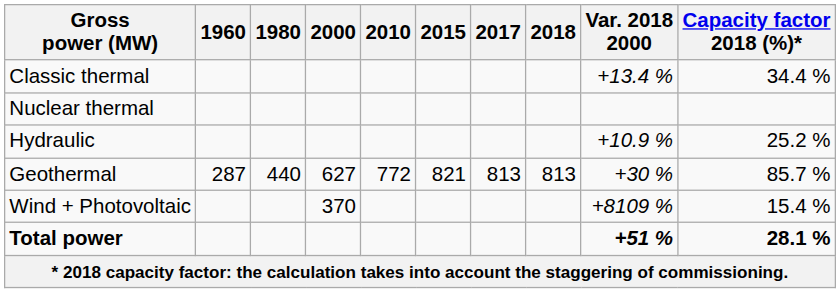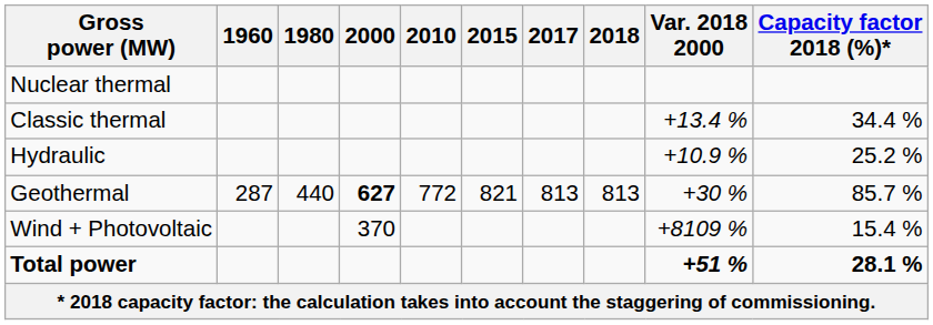 <table class="wikitable">
 <tr align="center">
 <th>Gross<br>power (MW)</th>
 <th>1960</th>
 <th>1980</th>
 <th>2000</th>
 <th>2010</th>
 <th>2015</th>
 <th>2017</th>
 <th>2018</th>
 <th>Var. 2018<br>2000</th>
 <th><a href='#'>Capacity factor</a><br>2018 (%)*</th>
 </tr>
 <tr align="right">
+<td align="left">Nuclear thermal</td>
+<td></td>
+<td></td>
+<td></td>
+<td></td>
+<td></td>
+<td></td>
+<td></td>
+<td></td>
+<td></td>
+</tr>
+<tr align="right">
 <td align="left">Classic thermal</td>
 <td></td>
 <td></td>
 <td></td>
 <td></td>
 <td></td>
 <td></td>
 <td></td>
 <td><em>+13.4 %</em></td>
 <td>34.4 %</td>
-</tr>
-<tr align="right">
-<td align="left">Nuclear thermal</td>
-<td></td>
-<td></td>
-<td></td>
-<td></td>
-<td></td>
-<td></td>
-<td></td>
-<td></td>
-<td></td>
 </tr>
 <tr align="right">
 <td align="left">Hydraulic</td>
 <td></td>
 <td></td>
 <td></td>
 <td></td>
 <td></td>
 <td></td>
 <td></td>
 <td><em>+10.9 %</em></td>
 <td>25.2 %</td>
 </tr>
 <tr align="right">
 <td align="left">Geothermal</td>
 <td>287</td>
 <td>440</td>
-<td>627</td>
+<td><strong>627</strong></td>
 <td>772</td>
 <td>821</td>
 <td>813</td>
 <td>813</td>
 <td><em>+30 %</em></td>
 <td>85.7 %</td>
 </tr>
 <tr align="right">
 <td align="left">Wind + Photovoltaic</td>
 <td></td>
 <td></td>
 <td>370</td>
 <td></td>
 <td></td>
 <td></td>
 <td></td>
 <td><em>+8109 %</em></td>
 <td>15.4 %</td>
 </tr>
 <tr align="right">
 <td align="left"><strong>Total power</strong></td>
 <td><strong></strong></td>
 <td><strong></strong></td>
 <td><strong></strong></td>
 <td><strong></strong></td>
 <td><strong></strong></td>
 <td><strong></strong></td>
 <td><strong></strong></td>
 <td><strong><em>+51 %</em></strong></td>
 <td><strong>28.1 %</strong></td>
 </tr>
 <tr>
 <th colspan="10" align="left"><small>* 2018 capacity factor: the calculation takes into account the staggering of commissioning.</small></th>
 </tr>
 </table>
